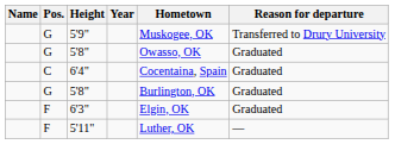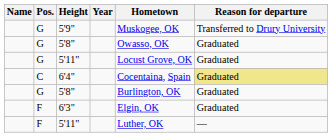 <table class="wikitable sortable" border="1">
 <tr>
 <th>Name</th>
 <th>Pos.</th>
 <th>Height</th>
 <th>Year</th>
 <th>Hometown</th>
 <th class="unsortable">Reason for departure</th>
 </tr>
 <tr>
 <td></td>
 <td>G</td>
 <td>5'9"</td>
 <td></td>
 <td><a href='#'>Muskogee, OK</a></td>
 <td>Transferred to <a href='#'>Drury University</a></td>
 </tr>
 <tr>
 <td></td>
 <td>G</td>
 <td>5'8"</td>
 <td></td>
 <td><a href='#'>Owasso, OK</a></td>
 <td>Graduated</td>
 </tr>
 <tr>
 <td></td>
+<td>G</td>
+<td>5'11"</td>
+<td> </td>
+<td><a href='#'>Locust Grove, OK</a></td>
+<td>Graduated</td>
+</tr>
+<tr>
+<td></td>
 <td>C</td>
 <td>6'4"</td>
 <td></td>
 <td><a href='#'>Cocentaina</a>, <a href='#'>Spain</a></td>
-<td>Graduated</td>
+<td style="background: khaki;">Graduated</td>
 </tr>
 <tr>
 <td></td>
 <td>G</td>
 <td>5'8"</td>
 <td></td>
 <td><a href='#'>Burlington, OK</a></td>
 <td>Graduated</td>
 </tr>
 <tr>
 <td></td>
 <td>F</td>
 <td>6'3"</td>
 <td> </td>
 <td><a href='#'>Elgin, OK</a></td>
 <td>Graduated</td>
 </tr>
 <tr>
 <td></td>
 <td>F</td>
 <td>5'11"</td>
 <td> </td>
 <td><a href='#'>Luther, OK</a></td>
 <td>—</td>
 </tr>
 </table>
